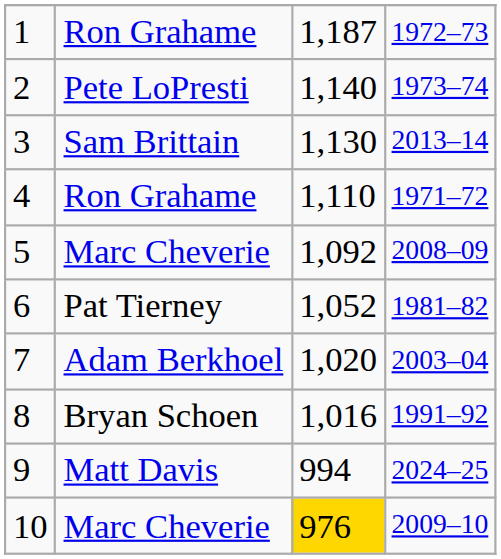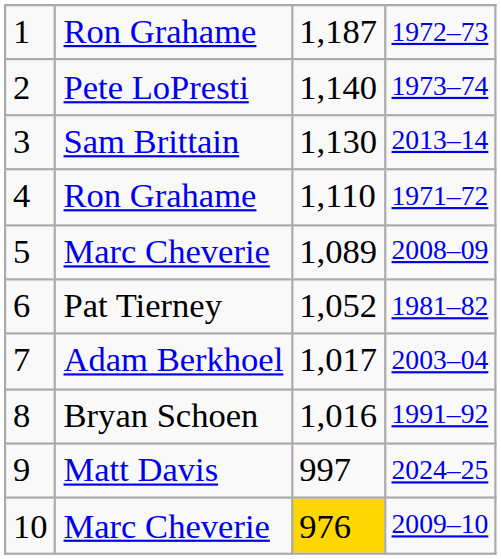 <table class="wikitable">
 <tr>
 </tr>
 <tr>
 <td>1</td>
 <td><a href='#'>Ron Grahame</a></td>
 <td>1,187</td>
 <td style="font-size:80%;"><a href='#'>1972–73</a></td>
 </tr>
 <tr>
 <td>2</td>
 <td><a href='#'>Pete LoPresti</a></td>
 <td>1,140</td>
 <td style="font-size:80%;"><a href='#'>1973–74</a></td>
 </tr>
 <tr>
 <td>3</td>
 <td><a href='#'>Sam Brittain</a></td>
 <td>1,130</td>
 <td style="font-size:80%;"><a href='#'>2013–14</a></td>
 </tr>
 <tr>
 <td>4</td>
 <td><a href='#'>Ron Grahame</a></td>
 <td>1,110</td>
 <td style="font-size:80%;"><a href='#'>1971–72</a></td>
 </tr>
 <tr>
 <td>5</td>
 <td><a href='#'>Marc Cheverie</a></td>
-<td>1,092</td>
+<td>1,089</td>
 <td style="font-size:80%;"><a href='#'>2008–09</a></td>
 </tr>
 <tr>
 <td>6</td>
 <td>Pat Tierney</td>
 <td>1,052</td>
 <td style="font-size:80%;"><a href='#'>1981–82</a></td>
 </tr>
 <tr>
 <td>7</td>
 <td><a href='#'>Adam Berkhoel</a></td>
-<td>1,020</td>
+<td>1,017</td>
 <td style="font-size:80%;"><a href='#'>2003–04</a></td>
 </tr>
 <tr>
 <td>8</td>
 <td>Bryan Schoen</td>
 <td>1,016</td>
 <td style="font-size:80%;"><a href='#'>1991–92</a></td>
 </tr>
 <tr>
 <td>9</td>
 <td><a href='#'>Matt Davis</a></td>
-<td>994</td>
+<td>997</td>
 <td style="font-size:80%;"><a href='#'>2024–25</a></td>
 </tr>
 <tr>
 <td>10</td>
 <td><a href='#'>Marc Cheverie</a></td>
 <td style="background: gold;">976</td>
 <td style="font-size:80%;"><a href='#'>2009–10</a></td>
 </tr>
 </table>
